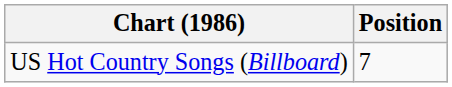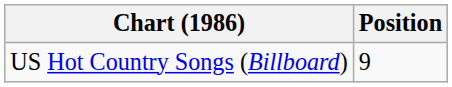 <table class="wikitable">
 <tr>
 <th>Chart (1986)</th>
 <th>Position</th>
 </tr>
 <tr>
 <td>US <a href='#'>Hot Country Songs</a> (<em><a href='#'>Billboard</a></em>)</td>
-<td>7</td>
+<td>9</td>
 </tr>
 </table>
